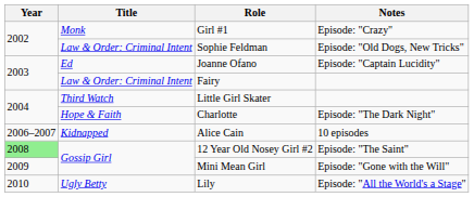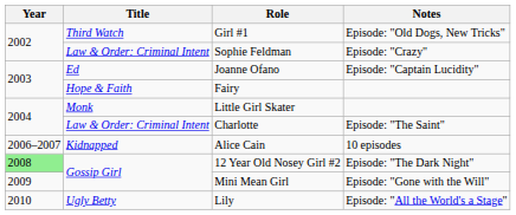 <table class="wikitable sortable">
 <tr>
 <th>Year</th>
 <th>Title</th>
 <th>Role</th>
 <th>Notes</th>
 </tr>
 <tr>
 <td rowspan=2>2002</td>
-<td><em><a href='#'>Monk</a></em></td>
+<td><em><a href='#'>Third Watch</a></em></td>
 <td>Girl #1</td>
-<td>Episode: "Crazy"</td>
+<td>Episode: "Old Dogs, New Tricks"</td>
 </tr>
 <tr>
 <td><em><a href='#'>Law & Order: Criminal Intent</a></em></td>
 <td>Sophie Feldman</td>
-<td>Episode: "Old Dogs, New Tricks"</td>
+<td>Episode: "Crazy"</td>
 </tr>
 <tr>
 <td rowspan=2>2003</td>
 <td><em><a href='#'>Ed</a></em></td>
 <td>Joanne Ofano</td>
 <td>Episode: "Captain Lucidity"</td>
 </tr>
 <tr>
-<td><em><a href='#'>Law & Order: Criminal Intent</a></em></td>
+<td><em><a href='#'>Hope & Faith</a></em></td>
 <td>Fairy</td>
 <td></td>
 </tr>
 <tr>
 <td rowspan=2>2004</td>
-<td><em><a href='#'>Third Watch</a></em></td>
+<td><em><a href='#'>Monk</a></em></td>
 <td>Little Girl Skater</td>
 <td></td>
 </tr>
 <tr>
-<td><em><a href='#'>Hope & Faith</a></em></td>
+<td><em><a href='#'>Law & Order: Criminal Intent</a></em></td>
 <td>Charlotte</td>
-<td>Episode: "The Dark Night"</td>
+<td>Episode: "The Saint"</td>
 </tr>
 <tr>
 <td>2006–2007</td>
 <td><em><a href='#'>Kidnapped</a></em></td>
 <td>Alice Cain</td>
 <td>10 episodes</td>
 </tr>
 <tr>
 <td style="background: lightgreen;">2008</td>
 <td rowspan="2"><em><a href='#'>Gossip Girl</a></em></td>
 <td>12 Year Old Nosey Girl #2</td>
-<td>Episode: "The Saint"</td>
+<td>Episode: "The Dark Night"</td>
 </tr>
 <tr>
 <td>2009</td>
 <td>Mini Mean Girl</td>
 <td>Episode: "Gone with the Will"</td>
 </tr>
 <tr>
 <td>2010</td>
 <td><em><a href='#'>Ugly Betty</a></em></td>
 <td>Lily</td>
 <td>Episode: "<a href='#'>All the World's a Stage</a>"</td>
 </tr>
 </table>
